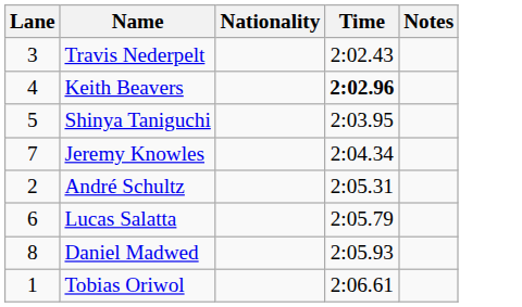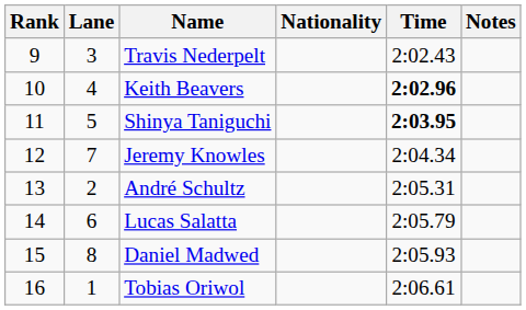 <table class="wikitable sortable" style="text-align:center">
 <tr>
+<th>Rank</th>
 <th>Lane</th>
 <th>Name</th>
 <th>Nationality</th>
 <th>Time</th>
 <th>Notes</th>
 </tr>
 <tr>
+<td>9</td>
 <td>3</td>
 <td align=left><a href='#'>Travis Nederpelt</a></td>
 <td align=left></td>
 <td>2:02.43</td>
 <td></td>
 </tr>
 <tr>
+<td>10</td>
 <td>4</td>
 <td align=left><a href='#'>Keith Beavers</a></td>
 <td align=left></td>
 <td><strong>2:02.96</strong></td>
 <td></td>
 </tr>
 <tr>
+<td>11</td>
 <td>5</td>
 <td align=left><a href='#'>Shinya Taniguchi</a></td>
 <td align=left></td>
-<td>2:03.95</td>
+<td><strong>2:03.95</strong></td>
 <td></td>
 </tr>
 <tr>
+<td>12</td>
 <td>7</td>
 <td align=left><a href='#'>Jeremy Knowles</a></td>
 <td align=left></td>
 <td>2:04.34</td>
 <td></td>
 </tr>
 <tr>
+<td>13</td>
 <td>2</td>
 <td align=left><a href='#'>André Schultz</a></td>
 <td align=left></td>
 <td>2:05.31</td>
 <td></td>
 </tr>
 <tr>
+<td>14</td>
 <td>6</td>
 <td align=left><a href='#'>Lucas Salatta</a></td>
 <td align=left></td>
 <td>2:05.79</td>
 <td></td>
 </tr>
 <tr>
+<td>15</td>
 <td>8</td>
 <td align=left><a href='#'>Daniel Madwed</a></td>
 <td align=left></td>
 <td>2:05.93</td>
 <td></td>
 </tr>
 <tr>
+<td>16</td>
 <td>1</td>
 <td align=left><a href='#'>Tobias Oriwol</a></td>
 <td align=left></td>
 <td>2:06.61</td>
 <td></td>
 </tr>
 </table>
